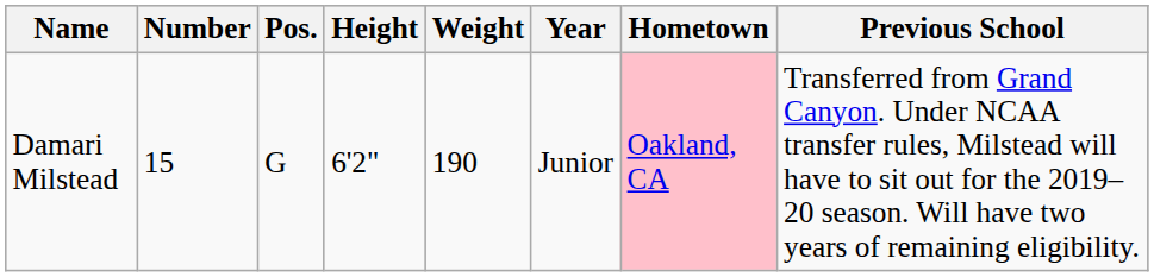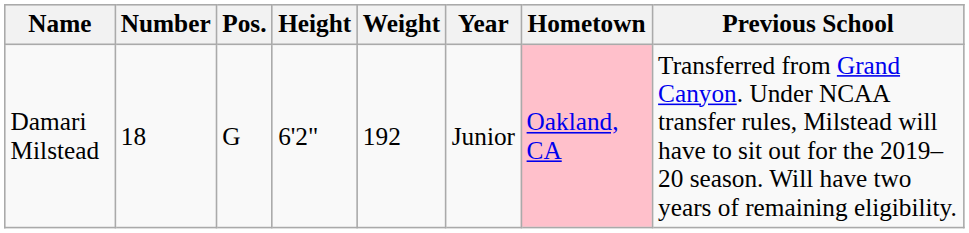 <table class="wikitable sortable" border="1">
 <tr>
 <th>Name</th>
 <th>Number</th>
 <th>Pos.</th>
 <th>Height</th>
 <th>Weight</th>
 <th>Year</th>
 <th>Hometown</th>
 <th class="unsortable">Previous School</th>
 </tr>
 <tr>
 <td>Damari Milstead</td>
-<td>15</td>
+<td>18</td>
 <td>G</td>
 <td>6'2"</td>
-<td>190</td>
+<td>192</td>
 <td>Junior</td>
 <td style="background: pink;"><a href='#'>Oakland, CA</a></td>
 <td>Transferred from <a href='#'>Grand Canyon</a>. Under NCAA transfer rules, Milstead will have to sit out for the 2019–20 season. Will have two years of remaining eligibility.</td>
 </tr>
 </table>
